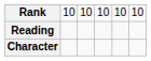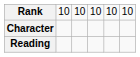 <table class="wikitable">
 <tr>
 <th align=left>Rank</th>
 <td>10</td>
 <td>10</td>
 <td>10</td>
 <td>10</td>
 <td>10</td>
 </tr>
 <tr align="center">
+<th align="left">Character</th>
+<td></td>
+<td></td>
+<td></td>
+<td></td>
+<td></td>
+</tr>
+<tr align="center">
 <th align="left">Reading</th>
 <td></td>
 <td></td>
 <td></td>
 <td></td>
 <td></td>
 </tr>
-<tr align="center">
-<th align="left">Character</th>
-<td></td>
-<td></td>
-<td></td>
-<td></td>
-<td></td>
-</tr>
 </table>
